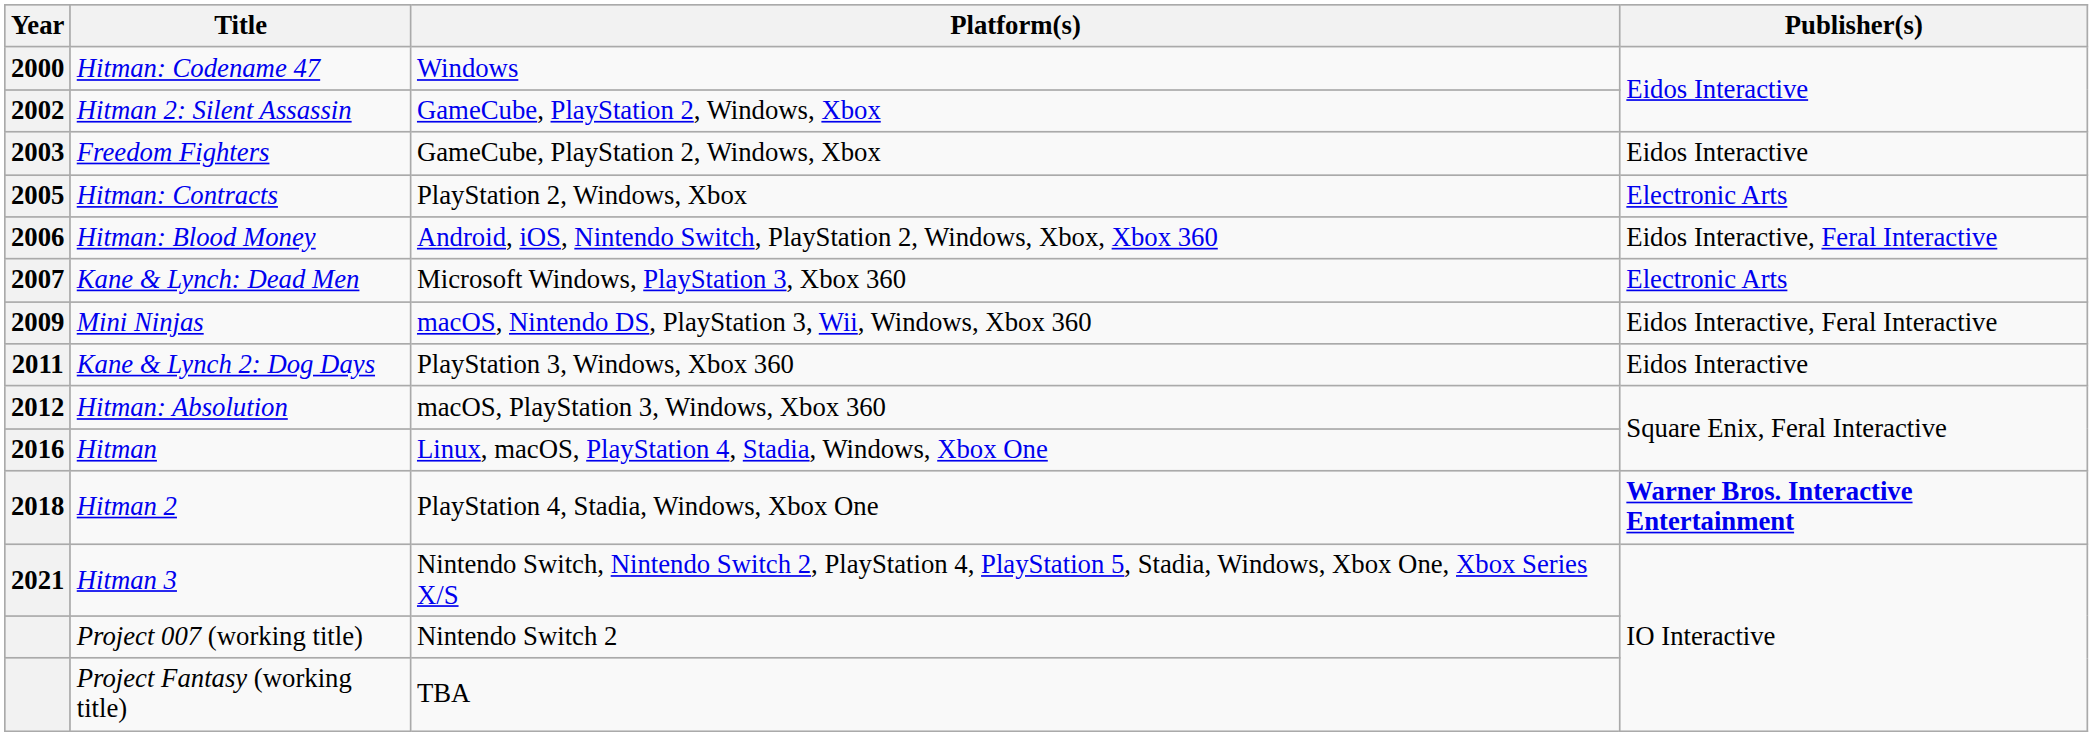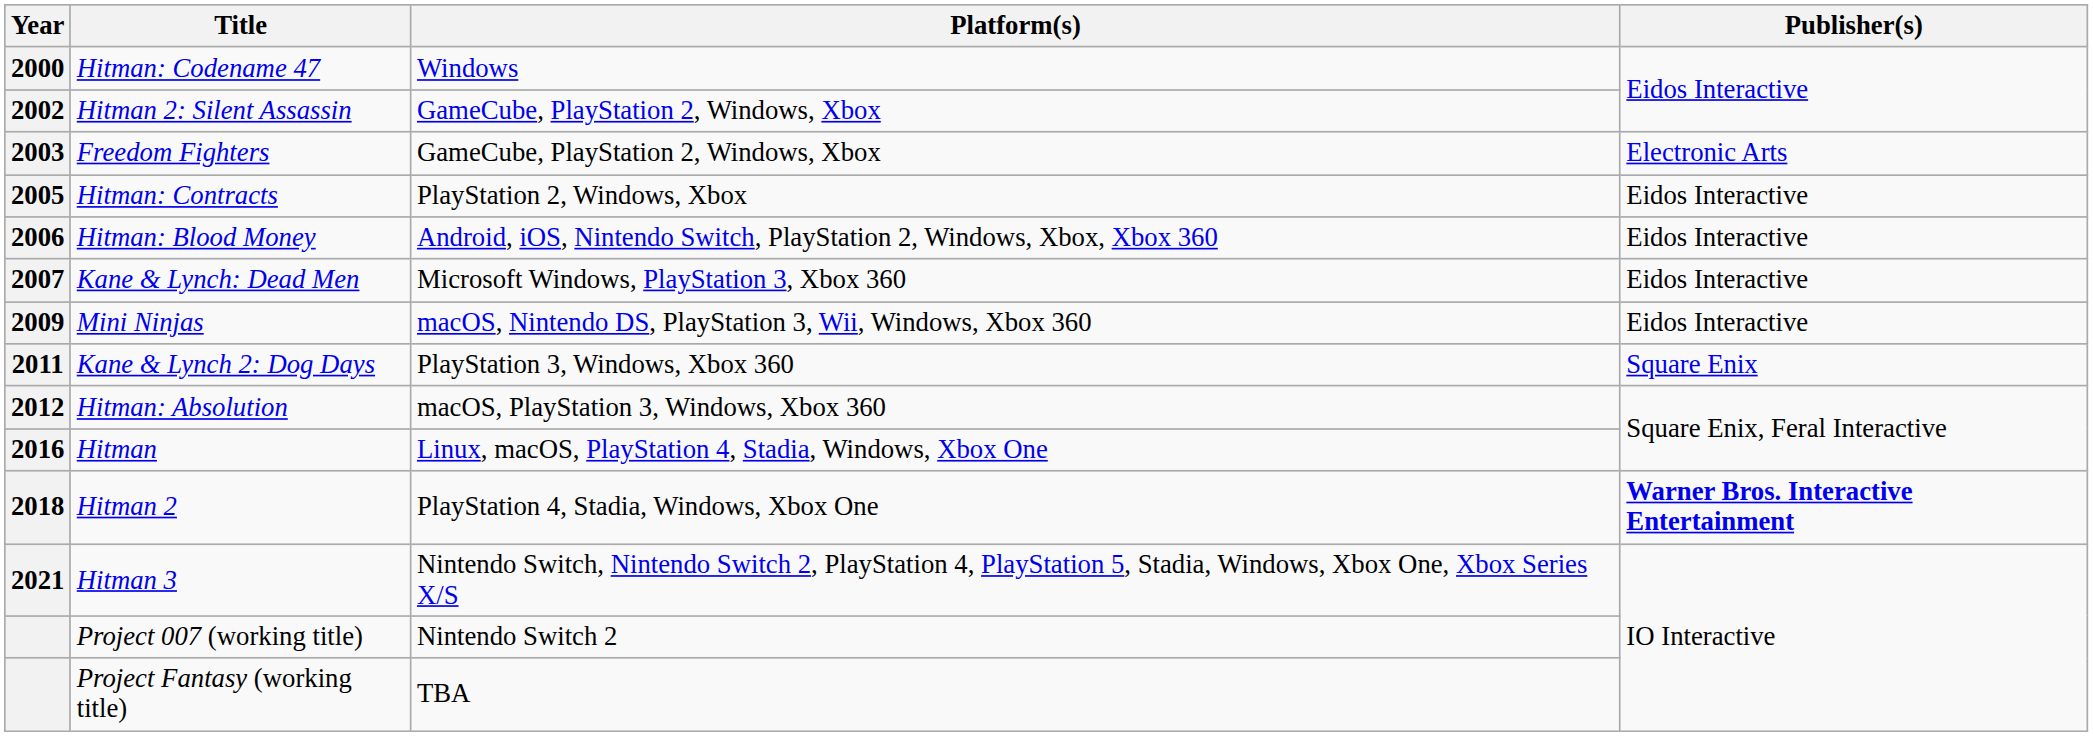 <table class="wikitable sortable plainrowheaders">
 <tr>
 <th scope="col">Year</th>
 <th scope="col">Title</th>
 <th scope="col">Platform(s)</th>
 <th scope="col">Publisher(s)</th>
 </tr>
 <tr>
 <th scope="row">2000</th>
 <td><em><a href='#'>Hitman: Codename 47</a></em></td>
 <td><a href='#'>Windows</a></td>
 <td rowspan="2"><a href='#'>Eidos Interactive</a></td>
 </tr>
 <tr>
 <th scope="row">2002</th>
 <td><em><a href='#'>Hitman 2: Silent Assassin</a></em></td>
 <td><a href='#'>GameCube</a>, <a href='#'>PlayStation 2</a>, Windows, <a href='#'>Xbox</a></td>
 </tr>
 <tr>
 <th scope="row">2003</th>
 <td><em><a href='#'>Freedom Fighters</a></em></td>
 <td>GameCube, PlayStation 2, Windows, Xbox</td>
-<td>Eidos Interactive</td>
+<td><a href='#'>Electronic Arts</a></td>
 </tr>
 <tr>
 <th scope="row">2005</th>
 <td><em><a href='#'>Hitman: Contracts</a></em></td>
 <td>PlayStation 2, Windows, Xbox</td>
-<td><a href='#'>Electronic Arts</a></td>
+<td>Eidos Interactive</td>
 </tr>
 <tr>
 <th scope="row">2006</th>
 <td><em><a href='#'>Hitman: Blood Money</a></em></td>
 <td><a href='#'>Android</a>, <a href='#'>iOS</a>, <a href='#'>Nintendo Switch</a>, PlayStation 2, Windows, Xbox, <a href='#'>Xbox 360</a></td>
-<td>Eidos Interactive, <a href='#'>Feral Interactive</a></td>
+<td>Eidos Interactive</td>
 </tr>
 <tr>
 <th scope="row">2007</th>
 <td><em><a href='#'>Kane & Lynch: Dead Men</a></em></td>
 <td>Microsoft Windows, <a href='#'>PlayStation 3</a>, Xbox 360</td>
-<td><a href='#'>Electronic Arts</a></td>
+<td>Eidos Interactive</td>
 </tr>
 <tr>
 <th scope="row">2009</th>
 <td><em><a href='#'>Mini Ninjas</a></em></td>
 <td><a href='#'>macOS</a>, <a href='#'>Nintendo DS</a>, PlayStation 3, <a href='#'>Wii</a>, Windows, Xbox 360</td>
-<td>Eidos Interactive, Feral Interactive</td>
+<td>Eidos Interactive</td>
 </tr>
 <tr>
 <th scope="row">2011</th>
 <td><em><a href='#'>Kane & Lynch 2: Dog Days</a></em></td>
 <td>PlayStation 3, Windows, Xbox 360</td>
-<td>Eidos Interactive</td>
+<td><a href='#'>Square Enix</a></td>
 </tr>
 <tr>
 <th scope="row">2012</th>
 <td><em><a href='#'>Hitman: Absolution</a></em></td>
 <td>macOS, PlayStation 3, Windows, Xbox 360</td>
 <td rowspan="2">Square Enix, Feral Interactive</td>
 </tr>
 <tr>
 <th scope="row">2016</th>
 <td><em><a href='#'>Hitman</a></em></td>
 <td><a href='#'>Linux</a>, macOS, <a href='#'>PlayStation 4</a>, <a href='#'>Stadia</a>, Windows, <a href='#'>Xbox One</a></td>
 </tr>
 <tr>
 <th scope="row">2018</th>
 <td><em><a href='#'>Hitman 2</a></em></td>
 <td>PlayStation 4, Stadia, Windows, Xbox One</td>
 <td><strong><a href='#'>Warner Bros. Interactive Entertainment</a></strong></td>
 </tr>
 <tr>
 <th scope="row">2021</th>
 <td><em><a href='#'>Hitman 3</a></em></td>
 <td>Nintendo Switch, <a href='#'>Nintendo Switch 2</a>, PlayStation 4, <a href='#'>PlayStation 5</a>, Stadia, Windows, Xbox One, <a href='#'>Xbox Series X/S</a></td>
 <td rowspan="3">IO Interactive</td>
 </tr>
 <tr>
 <th scope="row"></th>
 <td><em>Project 007</em> (working title)</td>
 <td>Nintendo Switch 2</td>
 </tr>
 <tr>
 <th scope="row"></th>
 <td><em>Project Fantasy</em> (working title)</td>
 <td>TBA</td>
 </tr>
 </table>
